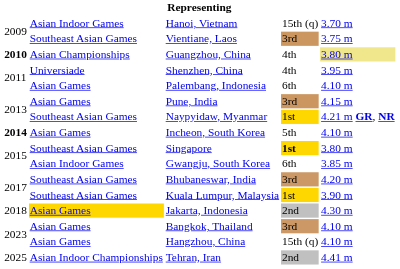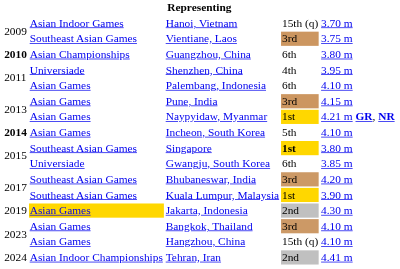 <table>
 <tr>
 <th colspan="6">Representing </th>
 </tr>
 <tr>
 <td rowspan=2>2009</td>
 <td><a href='#'>Asian Indoor Games</a></td>
 <td><a href='#'>Hanoi, Vietnam</a></td>
 <td>15th (q)</td>
 <td><a href='#'>3.70 m</a></td>
 </tr>
 <tr>
 <td><a href='#'>Southeast Asian Games</a></td>
 <td><a href='#'>Vientiane, Laos</a></td>
 <td bgcolor=cc966>3rd</td>
 <td><a href='#'>3.75 m</a></td>
 </tr>
 <tr>
 <td><strong>2010</strong></td>
 <td><a href='#'>Asian Championships</a></td>
 <td><a href='#'>Guangzhou, China</a></td>
-<td>4th</td>
-<td style="background: khaki;"><a href='#'>3.80 m</a></td>
+<td>6th</td>
+<td><a href='#'>3.80 m</a></td>
 </tr>
 <tr>
 <td rowspan=2>2011</td>
 <td><a href='#'>Universiade</a></td>
 <td><a href='#'>Shenzhen, China</a></td>
 <td>4th</td>
 <td><a href='#'>3.95 m</a></td>
 </tr>
 <tr>
 <td><a href='#'>Asian Games</a></td>
 <td><a href='#'>Palembang, Indonesia</a></td>
 <td>6th</td>
 <td><a href='#'>4.10 m</a></td>
 </tr>
 <tr>
 <td rowspan=2>2013</td>
 <td><a href='#'>Asian Games</a></td>
 <td><a href='#'>Pune, India</a></td>
 <td bgcolor=cc966>3rd</td>
 <td><a href='#'>4.15 m</a></td>
 </tr>
 <tr>
-<td><a href='#'>Southeast Asian Games</a></td>
+<td><a href='#'>Asian Games</a></td>
 <td><a href='#'>Naypyidaw, Myanmar</a></td>
 <td bgcolor=gold>1st</td>
 <td><a href='#'>4.21 m</a> <strong><a href='#'>GR</a></strong>, <strong><a href='#'>NR</a></strong></td>
 </tr>
 <tr>
 <td><strong>2014</strong></td>
 <td><a href='#'>Asian Games</a></td>
 <td><a href='#'>Incheon, South Korea</a></td>
 <td>5th</td>
 <td><a href='#'>4.10 m</a></td>
 </tr>
 <tr>
 <td rowspan=2>2015</td>
 <td><a href='#'>Southeast Asian Games</a></td>
 <td><a href='#'>Singapore</a></td>
 <td bgcolor=gold><strong>1st</strong></td>
 <td><a href='#'>3.80 m</a></td>
 </tr>
 <tr>
-<td><a href='#'>Asian Indoor Games</a></td>
+<td><a href='#'>Universiade</a></td>
 <td><a href='#'>Gwangju, South Korea</a></td>
 <td>6th</td>
 <td><a href='#'>3.85 m</a></td>
 </tr>
 <tr>
 <td rowspan=2>2017</td>
 <td><a href='#'>Southeast Asian Games</a></td>
 <td><a href='#'>Bhubaneswar, India</a></td>
 <td bgcolor=cc9966>3rd</td>
 <td><a href='#'>4.20 m</a></td>
 </tr>
 <tr>
 <td><a href='#'>Southeast Asian Games</a></td>
 <td><a href='#'>Kuala Lumpur, Malaysia</a></td>
 <td bgcolor=gold>1st</td>
 <td><a href='#'>3.90 m</a></td>
 </tr>
 <tr>
-<td>2018</td>
+<td>2019</td>
 <td style="background: gold;"><a href='#'>Asian Games</a></td>
 <td><a href='#'>Jakarta, Indonesia</a></td>
 <td bgcolor=silver>2nd</td>
 <td><a href='#'>4.30 m</a></td>
 </tr>
 <tr>
 <td rowspan=2>2023</td>
 <td><a href='#'>Asian Games</a></td>
 <td><a href='#'>Bangkok, Thailand</a></td>
 <td bgcolor=cc9966>3rd</td>
 <td><a href='#'>4.10 m</a></td>
 </tr>
 <tr>
 <td><a href='#'>Asian Games</a></td>
 <td><a href='#'>Hangzhou, China</a></td>
 <td>15th (q)</td>
 <td><a href='#'>4.10 m</a></td>
 </tr>
 <tr>
-<td>2025</td>
+<td>2024</td>
 <td><a href='#'>Asian Indoor Championships</a></td>
 <td><a href='#'>Tehran, Iran</a></td>
 <td bgcolor=silver>2nd</td>
 <td><a href='#'>4.41 m</a></td>
 </tr>
 </table>
